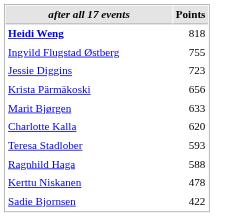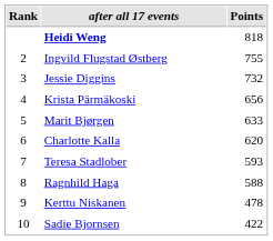 <table cellspacing="1" cellpadding="3" style="border:1px solid #AAAAAA;font-size:86%">
 <tr style="background-color: #E4E4E4;">
+<th style="border-bottom:1px solid #AAAAAA" width=10>Rank</th>
 <th style="border-bottom:1px solid #AAAAAA" width=200><em>after all 17 events</em></th>
 <th style="border-bottom:1px solid #AAAAAA" width=20 align=right>Points</th>
 </tr>
 <tr>
+<td align=center><strong><span>  </span></strong></td>
 <td><strong> <a href='#'>Heidi Weng</a></strong></td>
 <td align=right>818</td>
 </tr>
 <tr>
+<td align=center>2</td>
 <td> <a href='#'>Ingvild Flugstad Østberg</a></td>
 <td align=right>755</td>
 </tr>
 <tr>
+<td align=center>3</td>
 <td> <a href='#'>Jessie Diggins</a></td>
-<td align=right>723</td>
+<td align=right>732</td>
 </tr>
 <tr>
+<td align=center>4</td>
 <td> <a href='#'>Krista Pärmäkoski</a></td>
 <td align=right>656</td>
 </tr>
 <tr>
+<td align=center>5</td>
 <td> <a href='#'>Marit Bjørgen</a></td>
 <td align=right>633</td>
 </tr>
 <tr>
+<td align=center>6</td>
 <td> <a href='#'>Charlotte Kalla</a></td>
 <td align=right>620</td>
 </tr>
 <tr>
+<td align=center>7</td>
 <td> <a href='#'>Teresa Stadlober</a></td>
 <td align=right>593</td>
 </tr>
 <tr>
+<td align=center>8</td>
 <td> <a href='#'>Ragnhild Haga</a></td>
 <td align=right>588</td>
 </tr>
 <tr>
+<td align=center>9</td>
 <td> <a href='#'>Kerttu Niskanen</a></td>
 <td align=right>478</td>
 </tr>
 <tr>
+<td align=center>10</td>
 <td> <a href='#'>Sadie Bjornsen</a></td>
 <td align=right>422</td>
 </tr>
 </table>
